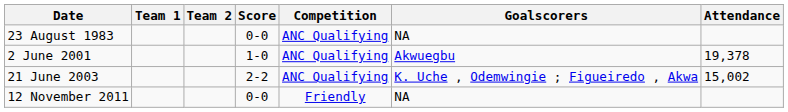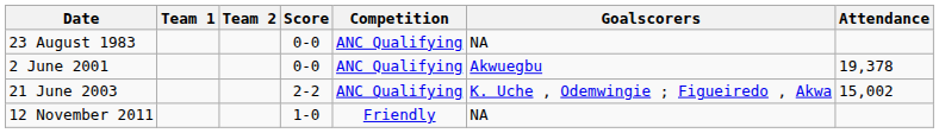 <table class="wikitable">
 <tr>
 <th>Date</th>
 <th>Team 1</th>
 <th>Team 2</th>
 <th>Score</th>
 <th>Competition</th>
 <th>Goalscorers</th>
 <th>Attendance</th>
 </tr>
 <tr>
 <td>23 August 1983</td>
 <td></td>
 <td></td>
 <td align=center>0-0</td>
 <td align=center><a href='#'>ANC Qualifying</a></td>
 <td>NA</td>
 <td></td>
 </tr>
 <tr>
 <td>2 June 2001</td>
 <td></td>
 <td></td>
-<td align=center>1-0</td>
+<td align=center>0-0</td>
 <td align=center><a href='#'>ANC Qualifying</a></td>
 <td><a href='#'>Akwuegbu</a> </td>
 <td>19,378</td>
 </tr>
 <tr>
 <td>21 June 2003</td>
 <td></td>
 <td></td>
 <td align=center>2-2</td>
 <td align=center><a href='#'>ANC Qualifying</a></td>
 <td><a href='#'>K. Uche</a> , <a href='#'>Odemwingie</a> ; <a href='#'>Figueiredo</a> , <a href='#'>Akwa</a> </td>
 <td>15,002</td>
 </tr>
 <tr>
 <td>12 November 2011</td>
 <td></td>
 <td></td>
-<td align=center>0-0</td>
+<td align=center>1-0</td>
 <td align=center><a href='#'>Friendly</a></td>
 <td>NA</td>
 <td></td>
 </tr>
 </table>
